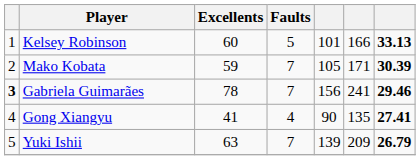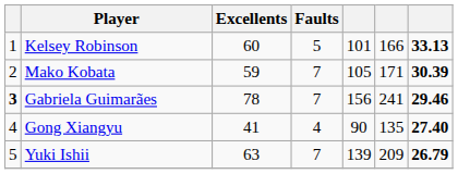 <table class="wikitable sortable" style=font-size:90%>
 <tr>
 <th></th>
 <th width=160>Player</th>
 <th width=20>Excellents</th>
 <th width=20>Faults</th>
 <th width=20></th>
 <th width=20></th>
 <th width=20></th>
 </tr>
 <tr>
 <td align=center>1</td>
 <td> <a href='#'>Kelsey Robinson</a></td>
 <td align=center>60</td>
 <td align=center>5</td>
 <td align=center>101</td>
 <td align=center>166</td>
 <td align=center><strong>33.13</strong></td>
 </tr>
 <tr>
 <td align=center>2</td>
 <td> <a href='#'>Mako Kobata</a></td>
 <td align=center>59</td>
 <td align=center>7</td>
 <td align=center>105</td>
 <td align=center>171</td>
 <td align=center><strong>30.39</strong></td>
 </tr>
 <tr>
 <td align=center><strong>3</strong></td>
 <td> <a href='#'>Gabriela Guimarães</a></td>
 <td align=center>78</td>
 <td align=center>7</td>
 <td align=center>156</td>
 <td align=center>241</td>
 <td align=center><strong>29.46</strong></td>
 </tr>
 <tr>
 <td align=center>4</td>
 <td> <a href='#'>Gong Xiangyu</a></td>
 <td align=center>41</td>
 <td align=center>4</td>
 <td align=center>90</td>
 <td align=center>135</td>
-<td align=center><strong>27.41</strong></td>
+<td align=center><strong>27.40</strong></td>
 </tr>
 <tr>
 <td align=center>5</td>
 <td> <a href='#'>Yuki Ishii</a></td>
 <td align=center>63</td>
 <td align=center>7</td>
 <td align=center>139</td>
 <td align=center>209</td>
 <td align=center><strong>26.79</strong></td>
 </tr>
 <tr>
 </tr>
 </table>
